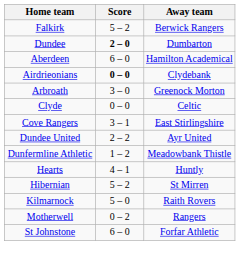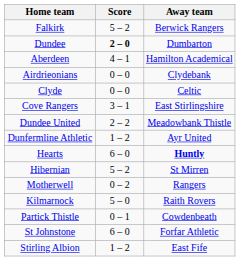 <table class="wikitable" style="text-align: center">
 <tr>
 <th width=140>Home team</th>
 <th width=70>Score</th>
 <th width=140>Away team</th>
 </tr>
 <tr>
 <td><a href='#'>Falkirk</a></td>
 <td>5 – 2</td>
 <td><a href='#'>Berwick Rangers</a></td>
 </tr>
 <tr>
 <td><a href='#'>Dundee</a></td>
 <td><strong>2 – 0</strong></td>
 <td><a href='#'>Dumbarton</a></td>
 </tr>
 <tr>
 <td><a href='#'>Aberdeen</a></td>
-<td>6 – 0</td>
+<td>4 – 1</td>
 <td><a href='#'>Hamilton Academical</a></td>
 </tr>
 <tr>
 <td><a href='#'>Airdrieonians</a></td>
-<td><strong>0 – 0</strong></td>
+<td>0 – 0</td>
 <td><a href='#'>Clydebank</a></td>
-</tr>
-<tr>
-<td><a href='#'>Arbroath</a></td>
-<td>3 – 0</td>
-<td><a href='#'>Greenock Morton</a></td>
 </tr>
 <tr>
 <td><a href='#'>Clyde</a></td>
 <td>0 – 0</td>
 <td><a href='#'>Celtic</a></td>
 </tr>
 <tr>
 <td><a href='#'>Cove Rangers</a></td>
 <td>3 – 1</td>
 <td><a href='#'>East Stirlingshire</a></td>
 </tr>
 <tr>
 <td><a href='#'>Dundee United</a></td>
 <td>2 – 2</td>
-<td><a href='#'>Ayr United</a></td>
+<td><a href='#'>Meadowbank Thistle</a></td>
 </tr>
 <tr>
 <td><a href='#'>Dunfermline Athletic</a></td>
 <td>1 – 2</td>
-<td><a href='#'>Meadowbank Thistle</a></td>
+<td><a href='#'>Ayr United</a></td>
 </tr>
 <tr>
 <td><a href='#'>Hearts</a></td>
-<td>4 – 1</td>
-<td><a href='#'>Huntly</a></td>
+<td>6 – 0</td>
+<td><strong><a href='#'>Huntly</a></strong></td>
 </tr>
 <tr>
 <td><a href='#'>Hibernian</a></td>
 <td>5 – 2</td>
 <td><a href='#'>St Mirren</a></td>
 </tr>
 <tr>
+<td><a href='#'>Motherwell</a></td>
+<td>0 – 2</td>
+<td><a href='#'>Rangers</a></td>
+</tr>
+<tr>
 <td><a href='#'>Kilmarnock</a></td>
 <td>5 – 0</td>
 <td><a href='#'>Raith Rovers</a></td>
 </tr>
 <tr>
-<td><a href='#'>Motherwell</a></td>
-<td>0 – 2</td>
-<td><a href='#'>Rangers</a></td>
+<td><a href='#'>Partick Thistle</a></td>
+<td>0 – 1</td>
+<td><a href='#'>Cowdenbeath</a></td>
 </tr>
 <tr>
 <td><a href='#'>St Johnstone</a></td>
 <td>6 – 0</td>
 <td><a href='#'>Forfar Athletic</a></td>
 </tr>
+<tr>
+<td><a href='#'>Stirling Albion</a></td>
+<td>1 – 2</td>
+<td><a href='#'>East Fife</a></td>
+</tr>
 </table>
